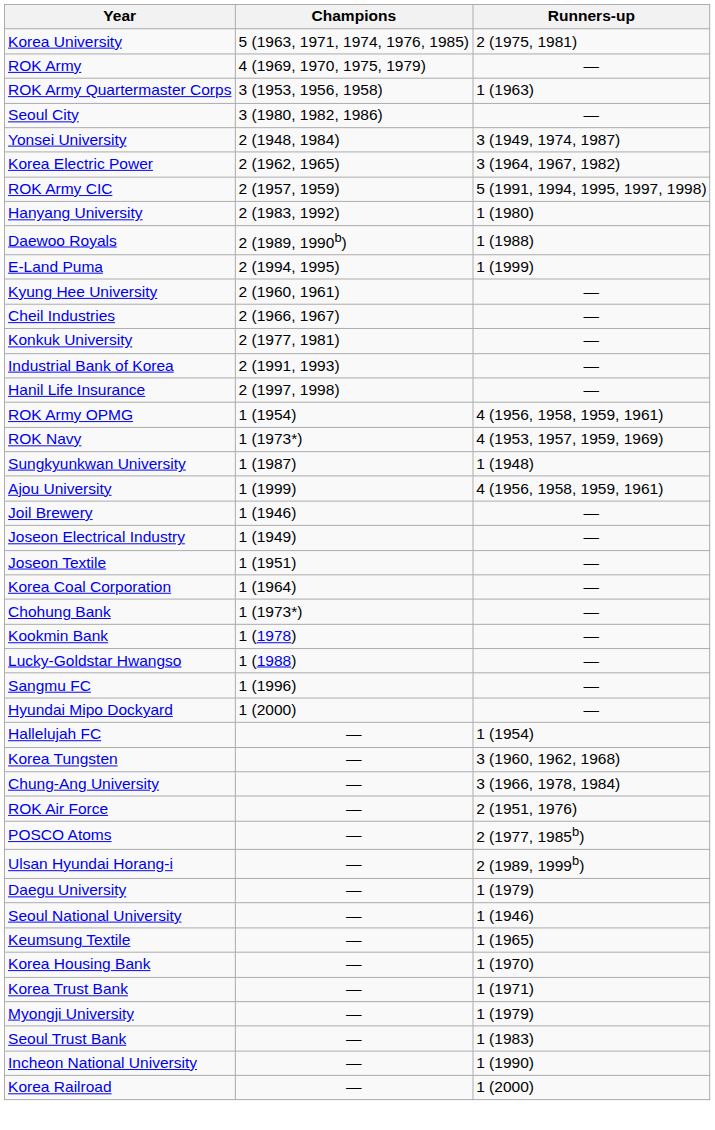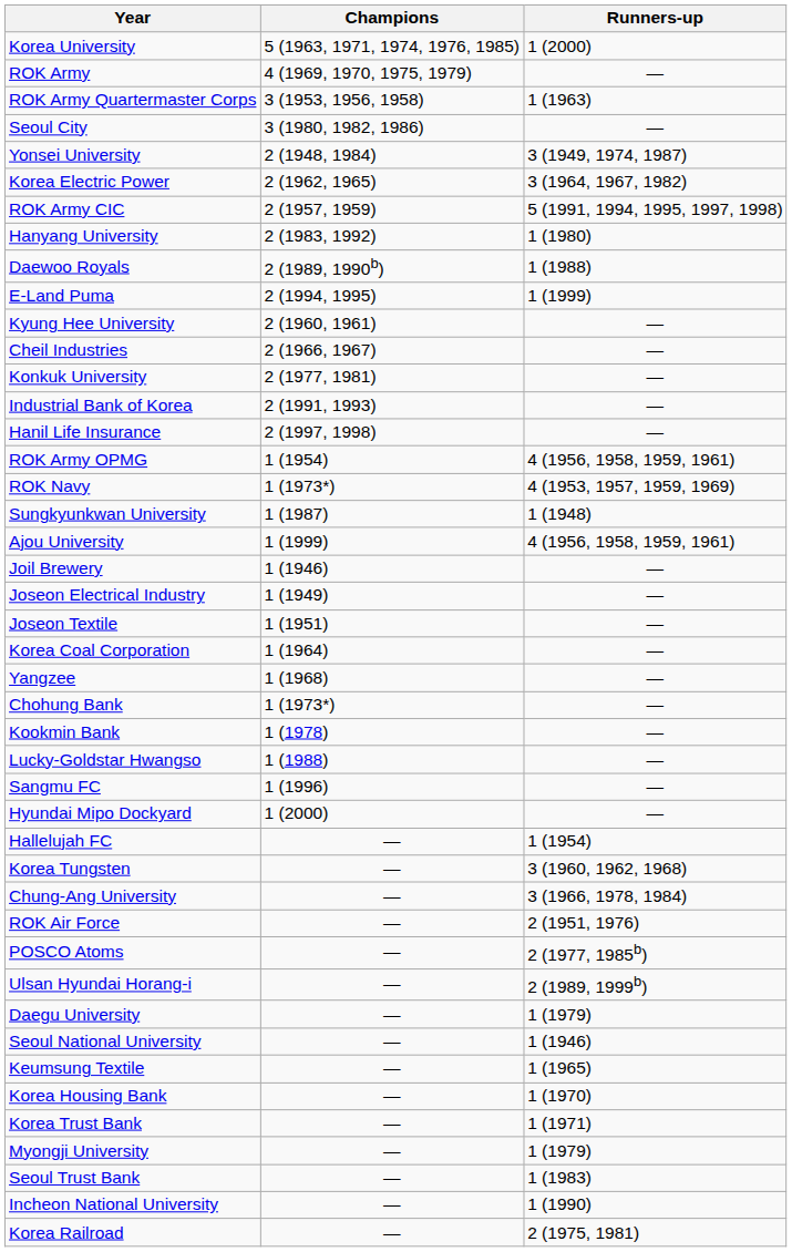 <table class="wikitable">
 <tr>
 <th>Year</th>
 <th>Champions</th>
 <th>Runners-up</th>
 </tr>
 <tr>
 <td><a href='#'>Korea University</a></td>
 <td>5 (1963, 1971, 1974, 1976, 1985)</td>
-<td>2 (1975, 1981)</td>
+<td>1 (2000)</td>
 </tr>
 <tr>
 <td><a href='#'>ROK Army</a></td>
 <td>4 (1969, 1970, 1975, 1979)</td>
 <td align="center">—</td>
 </tr>
 <tr>
 <td><a href='#'>ROK Army Quartermaster Corps</a></td>
 <td>3 (1953, 1956, 1958)</td>
 <td>1 (1963)</td>
 </tr>
 <tr>
 <td><a href='#'>Seoul City</a></td>
 <td>3 (1980, 1982, 1986)</td>
 <td align="center">—</td>
 </tr>
 <tr>
 <td><a href='#'>Yonsei University</a></td>
 <td>2 (1948, 1984)</td>
 <td>3 (1949, 1974, 1987)</td>
 </tr>
 <tr>
 <td><a href='#'>Korea Electric Power</a></td>
 <td>2 (1962, 1965)</td>
 <td>3 (1964, 1967, 1982)</td>
 </tr>
 <tr>
 <td><a href='#'>ROK Army CIC</a></td>
 <td>2 (1957, 1959)</td>
 <td>5 (1991, 1994, 1995, 1997, 1998)</td>
 </tr>
 <tr>
 <td><a href='#'>Hanyang University</a></td>
 <td>2 (1983, 1992)</td>
 <td>1 (1980)</td>
 </tr>
 <tr>
 <td><a href='#'>Daewoo Royals</a></td>
 <td>2 (1989, 1990<sup>b</sup>)</td>
 <td>1 (1988)</td>
 </tr>
 <tr>
 <td><a href='#'>E-Land Puma</a></td>
 <td>2 (1994, 1995)</td>
 <td>1 (1999)</td>
 </tr>
 <tr>
 <td><a href='#'>Kyung Hee University</a></td>
 <td>2 (1960, 1961)</td>
 <td align="center">—</td>
 </tr>
 <tr>
 <td><a href='#'>Cheil Industries</a></td>
 <td>2 (1966, 1967)</td>
 <td align="center">—</td>
 </tr>
 <tr>
 <td><a href='#'>Konkuk University</a></td>
 <td>2 (1977, 1981)</td>
 <td align="center">—</td>
 </tr>
 <tr>
 <td><a href='#'>Industrial Bank of Korea</a></td>
 <td>2 (1991, 1993)</td>
 <td align="center">—</td>
 </tr>
 <tr>
 <td><a href='#'>Hanil Life Insurance</a></td>
 <td>2 (1997, 1998)</td>
 <td align="center">—</td>
 </tr>
 <tr>
 <td><a href='#'>ROK Army OPMG</a></td>
 <td>1 (1954)</td>
 <td>4 (1956, 1958, 1959, 1961)</td>
 </tr>
 <tr>
 <td><a href='#'>ROK Navy</a></td>
 <td>1 (1973*)</td>
 <td>4 (1953, 1957, 1959, 1969)</td>
 </tr>
 <tr>
 <td><a href='#'>Sungkyunkwan University</a></td>
 <td>1 (1987)</td>
 <td>1 (1948)</td>
 </tr>
 <tr>
 <td><a href='#'>Ajou University</a></td>
 <td>1 (1999)</td>
 <td>4 (1956, 1958, 1959, 1961)</td>
 </tr>
 <tr>
 <td><a href='#'>Joil Brewery</a></td>
 <td>1 (1946)</td>
 <td align="center">—</td>
 </tr>
 <tr>
 <td><a href='#'>Joseon Electrical Industry</a></td>
 <td>1 (1949)</td>
 <td align="center">—</td>
 </tr>
 <tr>
 <td><a href='#'>Joseon Textile</a></td>
 <td>1 (1951)</td>
 <td align="center">—</td>
 </tr>
 <tr>
 <td><a href='#'>Korea Coal Corporation</a></td>
 <td>1 (1964)</td>
 <td align="center">—</td>
 </tr>
 <tr>
+<td><a href='#'>Yangzee</a></td>
+<td>1 (1968)</td>
+<td align="center">—</td>
+</tr>
+<tr>
 <td><a href='#'>Chohung Bank</a></td>
 <td>1 (1973*)</td>
 <td align="center">—</td>
 </tr>
 <tr>
 <td><a href='#'>Kookmin Bank</a></td>
 <td>1 (<a href='#'>1978</a>)</td>
 <td align="center">—</td>
 </tr>
 <tr>
 <td><a href='#'>Lucky-Goldstar Hwangso</a></td>
 <td>1 (<a href='#'>1988</a>)</td>
 <td align="center">—</td>
 </tr>
 <tr>
 <td><a href='#'>Sangmu FC</a></td>
 <td>1 (1996)</td>
 <td align="center">—</td>
 </tr>
 <tr>
 <td><a href='#'>Hyundai Mipo Dockyard</a></td>
 <td>1 (2000)</td>
 <td align="center">—</td>
 </tr>
 <tr>
 <td><a href='#'>Hallelujah FC</a></td>
 <td align="center">—</td>
 <td>1 (1954)</td>
 </tr>
 <tr>
 <td><a href='#'>Korea Tungsten</a></td>
 <td align="center">—</td>
 <td>3 (1960, 1962, 1968)</td>
 </tr>
 <tr>
 <td><a href='#'>Chung-Ang University</a></td>
 <td align="center">—</td>
 <td>3 (1966, 1978, 1984)</td>
 </tr>
 <tr>
 <td><a href='#'>ROK Air Force</a></td>
 <td align="center">—</td>
 <td>2 (1951, 1976)</td>
 </tr>
 <tr>
 <td><a href='#'>POSCO Atoms</a></td>
 <td align="center">—</td>
 <td>2 (1977, 1985<sup>b</sup>)</td>
 </tr>
 <tr>
 <td><a href='#'>Ulsan Hyundai Horang-i</a></td>
 <td align="center">—</td>
 <td>2 (1989, 1999<sup>b</sup>)</td>
 </tr>
 <tr>
 <td><a href='#'>Daegu University</a></td>
 <td align="center">—</td>
 <td>1 (1979)</td>
 </tr>
 <tr>
 <td><a href='#'>Seoul National University</a></td>
 <td align="center">—</td>
 <td>1 (1946)</td>
 </tr>
 <tr>
 <td><a href='#'>Keumsung Textile</a></td>
 <td align="center">—</td>
 <td>1 (1965)</td>
 </tr>
 <tr>
 <td><a href='#'>Korea Housing Bank</a></td>
 <td align="center">—</td>
 <td>1 (1970)</td>
 </tr>
 <tr>
 <td><a href='#'>Korea Trust Bank</a></td>
 <td align="center">—</td>
 <td>1 (1971)</td>
 </tr>
 <tr>
 <td><a href='#'>Myongji University</a></td>
 <td align="center">—</td>
 <td>1 (1979)</td>
 </tr>
 <tr>
 <td><a href='#'>Seoul Trust Bank</a></td>
 <td align="center">—</td>
 <td>1 (1983)</td>
 </tr>
 <tr>
 <td><a href='#'>Incheon National University</a></td>
 <td align="center">—</td>
 <td>1 (1990)</td>
 </tr>
 <tr>
 <td><a href='#'>Korea Railroad</a></td>
 <td align="center">—</td>
-<td>1 (2000)</td>
+<td>2 (1975, 1981)</td>
 </tr>
 </table>
